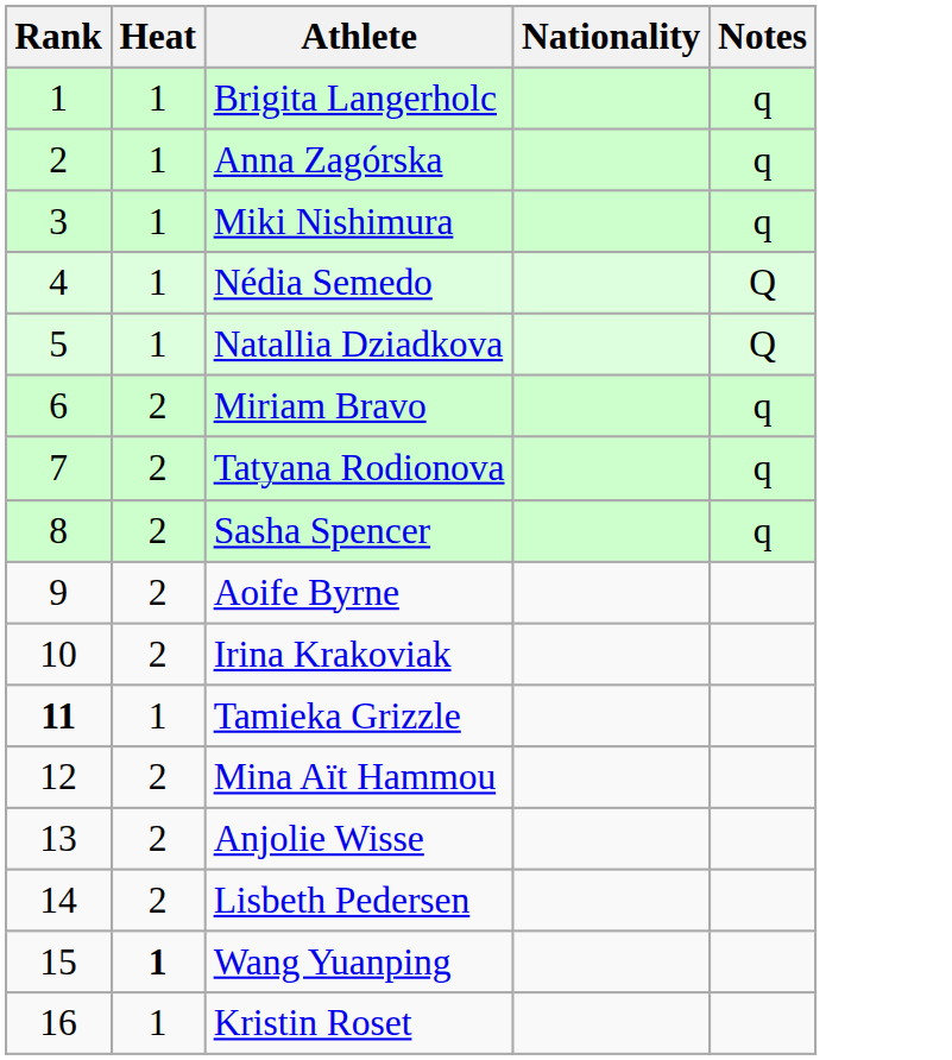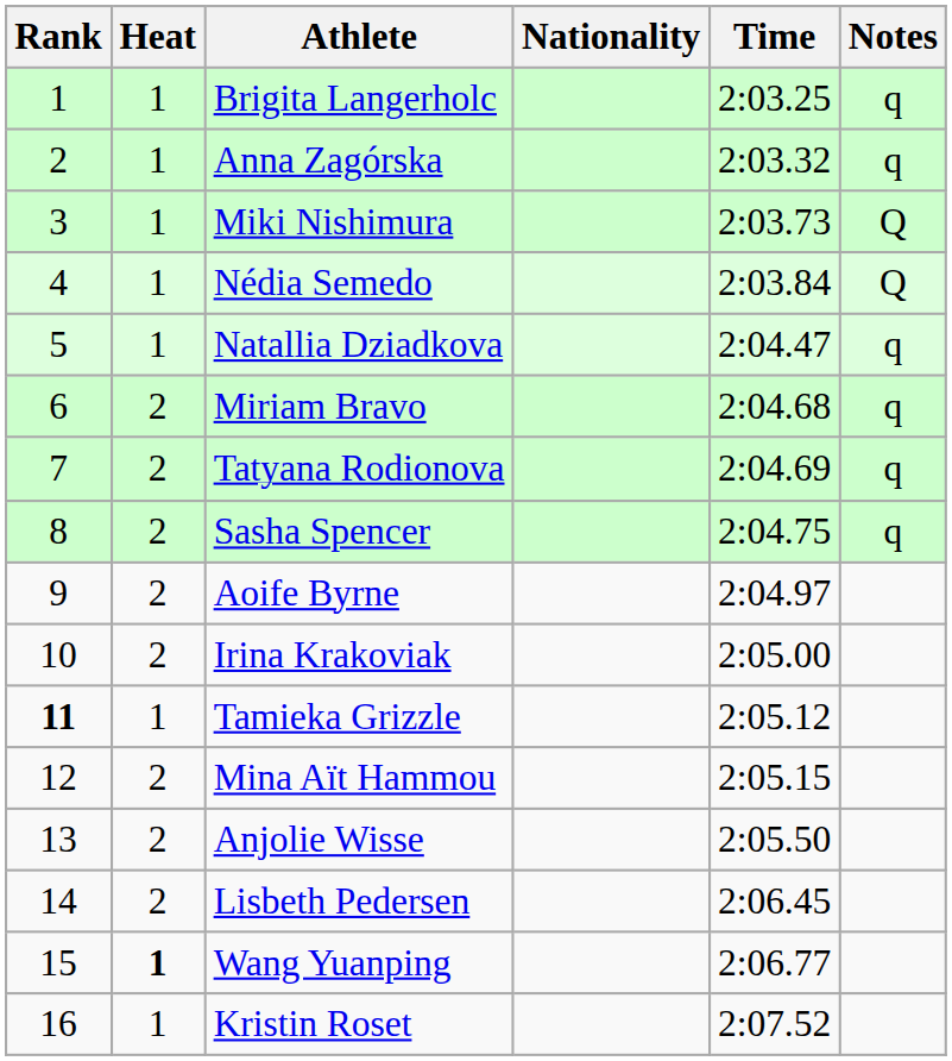 <table class="wikitable sortable" style="text-align:center;font-size:95%">
 <tr>
 <th>Rank</th>
 <th>Heat</th>
 <th>Athlete</th>
 <th>Nationality</th>
+<th>Time</th>
 <th>Notes</th>
 </tr>
 <tr bgcolor=ccffcc>
 <td>1</td>
 <td>1</td>
 <td align="left"><a href='#'>Brigita Langerholc</a></td>
 <td align=left></td>
+<td>2:03.25</td>
 <td>q</td>
 </tr>
 <tr bgcolor=ccffcc>
 <td>2</td>
 <td>1</td>
 <td align="left"><a href='#'>Anna Zagórska</a></td>
 <td align=left></td>
+<td>2:03.32</td>
 <td>q</td>
 </tr>
 <tr bgcolor=ccffcc>
 <td>3</td>
 <td>1</td>
 <td align="left"><a href='#'>Miki Nishimura</a></td>
 <td align=left></td>
-<td>q</td>
+<td>2:03.73</td>
+<td>Q</td>
 </tr>
 <tr bgcolor=ddffdd>
 <td>4</td>
 <td>1</td>
 <td align="left"><a href='#'>Nédia Semedo</a></td>
 <td align=left></td>
+<td>2:03.84</td>
 <td>Q</td>
 </tr>
 <tr bgcolor=ddffdd>
 <td>5</td>
 <td>1</td>
 <td align="left"><a href='#'>Natallia Dziadkova</a></td>
 <td align=left></td>
-<td>Q</td>
+<td>2:04.47</td>
+<td>q</td>
 </tr>
 <tr bgcolor=ccffcc>
 <td>6</td>
 <td>2</td>
 <td align="left"><a href='#'>Miriam Bravo</a></td>
 <td align=left></td>
+<td>2:04.68</td>
 <td>q</td>
 </tr>
 <tr bgcolor=ccffcc>
 <td>7</td>
 <td>2</td>
 <td align="left"><a href='#'>Tatyana Rodionova</a></td>
 <td align=left></td>
+<td>2:04.69</td>
 <td>q</td>
 </tr>
 <tr bgcolor=ccffcc>
 <td>8</td>
 <td>2</td>
 <td align="left"><a href='#'>Sasha Spencer</a></td>
 <td align=left></td>
+<td>2:04.75</td>
 <td>q</td>
 </tr>
 <tr>
 <td>9</td>
 <td>2</td>
 <td align="left"><a href='#'>Aoife Byrne</a></td>
 <td align=left></td>
+<td>2:04.97</td>
 <td></td>
 </tr>
 <tr>
 <td>10</td>
 <td>2</td>
 <td align="left"><a href='#'>Irina Krakoviak</a></td>
 <td align=left></td>
+<td>2:05.00</td>
 <td></td>
 </tr>
 <tr>
 <td><strong>11</strong></td>
 <td>1</td>
 <td align="left"><a href='#'>Tamieka Grizzle</a></td>
 <td align=left></td>
+<td>2:05.12</td>
 <td></td>
 </tr>
 <tr>
 <td>12</td>
 <td>2</td>
 <td align="left"><a href='#'>Mina Aït Hammou</a></td>
 <td align=left></td>
+<td>2:05.15</td>
 <td></td>
 </tr>
 <tr>
 <td>13</td>
 <td>2</td>
 <td align="left"><a href='#'>Anjolie Wisse</a></td>
 <td align=left></td>
+<td>2:05.50</td>
 <td></td>
 </tr>
 <tr>
 <td>14</td>
 <td>2</td>
 <td align="left"><a href='#'>Lisbeth Pedersen</a></td>
 <td align=left></td>
+<td>2:06.45</td>
 <td></td>
 </tr>
 <tr>
 <td>15</td>
 <td><strong>1</strong></td>
 <td align="left"><a href='#'>Wang Yuanping</a></td>
 <td align=left></td>
+<td>2:06.77</td>
 <td></td>
 </tr>
 <tr>
 <td>16</td>
 <td>1</td>
 <td align="left"><a href='#'>Kristin Roset</a></td>
 <td align=left></td>
+<td>2:07.52</td>
 <td></td>
 </tr>
 </table>
